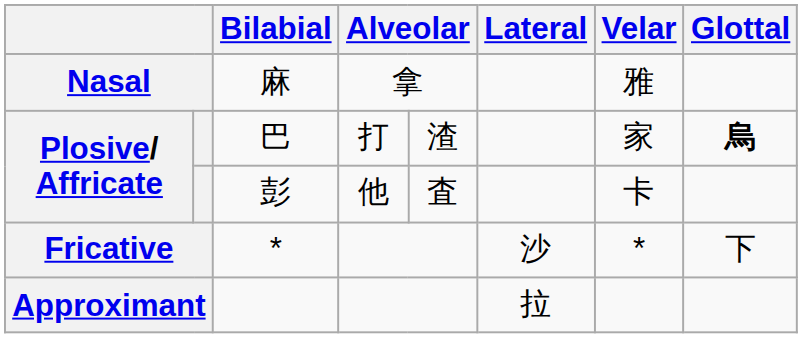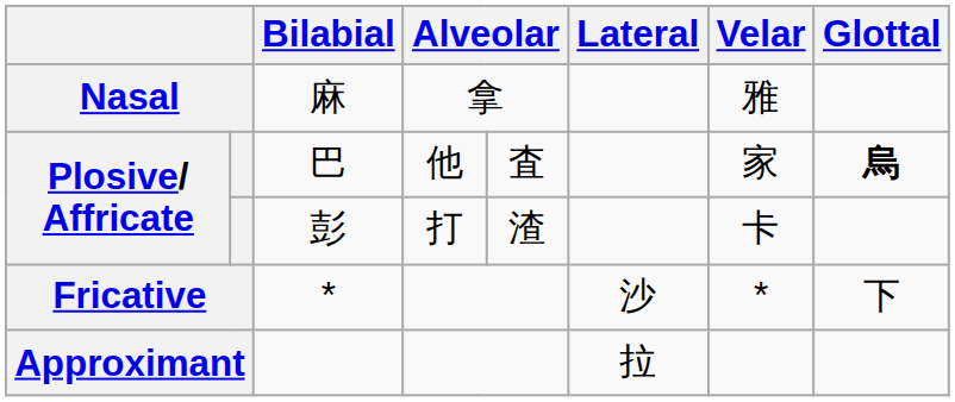 <table class="wikitable" border="1" style="text-align:center">
 <tr>
 <th colspan="2"></th>
 <th><a href='#'>Bilabial</a></th>
 <th colspan="2"><a href='#'>Alveolar</a></th>
 <th><a href='#'>Lateral</a></th>
 <th><a href='#'>Velar</a></th>
 <th><a href='#'>Glottal</a></th>
 </tr>
 <tr>
 <th colspan="2"><a href='#'>Nasal</a></th>
 <td> 麻</td>
 <td colspan="2"> 拿</td>
 <td></td>
 <td> 雅</td>
 <td></td>
 </tr>
 <tr>
 <th rowspan="2"><a href='#'>Plosive</a>/<br><a href='#'>Affricate</a></th>
 <th></th>
 <td> 巴</td>
-<td> 打</td>
-<td> 渣</td>
+<td> 他</td>
+<td> 査</td>
 <td></td>
 <td> 家</td>
 <td><strong> 烏</strong></td>
 </tr>
 <tr>
 <th></th>
 <td> 彭</td>
-<td> 他</td>
-<td> 査</td>
+<td> 打</td>
+<td> 渣</td>
 <td></td>
 <td> 卡</td>
 <td></td>
 </tr>
 <tr>
 <th colspan="2"><a href='#'>Fricative</a></th>
 <td>*</td>
 <td colspan="2"></td>
 <td> 沙</td>
 <td>*</td>
 <td> 下</td>
 </tr>
 <tr>
 <th colspan=2><a href='#'>Approximant</a></th>
 <td></td>
 <td colspan="2"></td>
 <td> 拉</td>
 <td></td>
 <td></td>
 </tr>
 </table>
